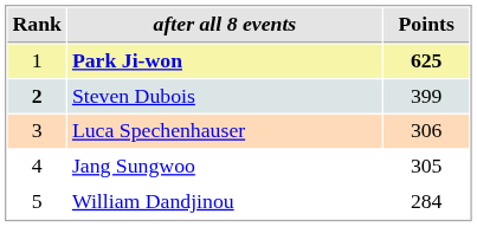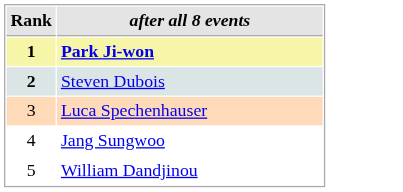 <table cellspacing="1" cellpadding="3" style="border:1px solid #AAAAAA;font-size:86%">
 <tr style="background-color: #E4E4E4;">
 <th style="border-bottom:1px solid #AAAAAA; width: 10px;">Rank</th>
 <th style="border-bottom:1px solid #AAAAAA; width: 200px;"><em>after all 8 events</em></th>
-<th style="border-bottom:1px solid #AAAAAA; width: 50px;">Points</th>
 </tr>
 <tr style="background:#f7f6a8;">
-<td align=center>1</td>
+<td align=center><strong>1</strong></td>
 <td> <strong><a href='#'>Park Ji-won</a></strong></td>
-<td align=center><strong>625</strong></td>
 </tr>
 <tr style="background:#dce5e5;">
 <td align=center><strong>2</strong></td>
 <td> <a href='#'>Steven Dubois</a></td>
-<td align=center>399</td>
 </tr>
 <tr style="background:#ffdab9;">
 <td align=center>3</td>
 <td> <a href='#'>Luca Spechenhauser</a></td>
-<td align=center>306</td>
 </tr>
 <tr>
 <td align=center>4</td>
 <td> <a href='#'>Jang Sungwoo</a></td>
-<td align=center>305</td>
 </tr>
 <tr>
 <td align=center>5</td>
 <td> <a href='#'>William Dandjinou</a></td>
-<td align=center>284</td>
 </tr>
 </table>
